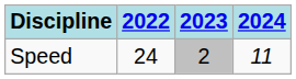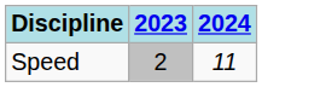 <table class="wikitable" style="text-align: center">
 <tr>
 <th style="background: #b0e0e6">Discipline</th>
-<th style="background: #b0e0e6;"><a href='#'>2022</a></th>
 <th style="background: #b0e0e6;"><a href='#'>2023</a></th>
 <th style="background: #b0e0e6;"><a href='#'>2024</a></th>
 </tr>
 <tr>
 <td align="left">Speed</td>
-<td>24</td>
 <td style="background:silver">2</td>
 <td><em>11</em></td>
 </tr>
 </table>
